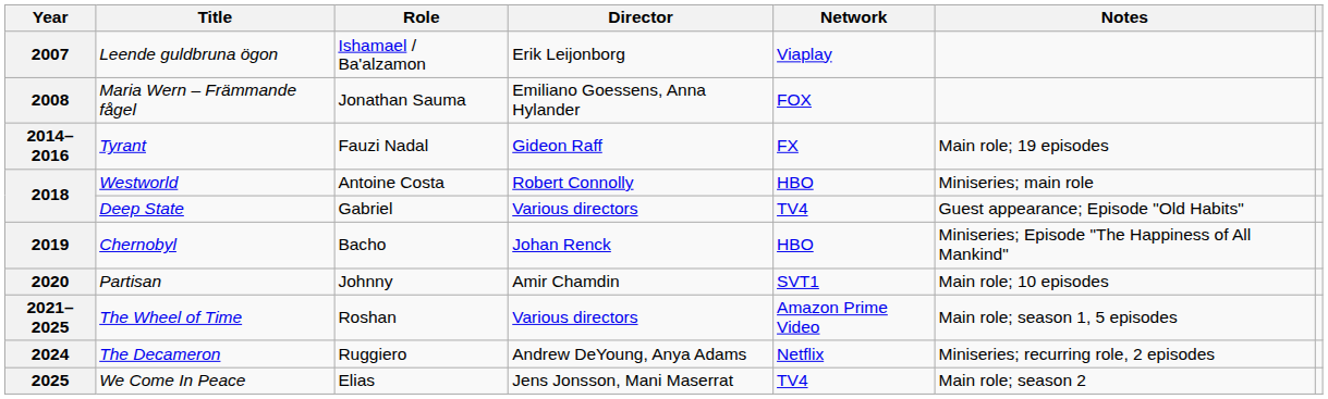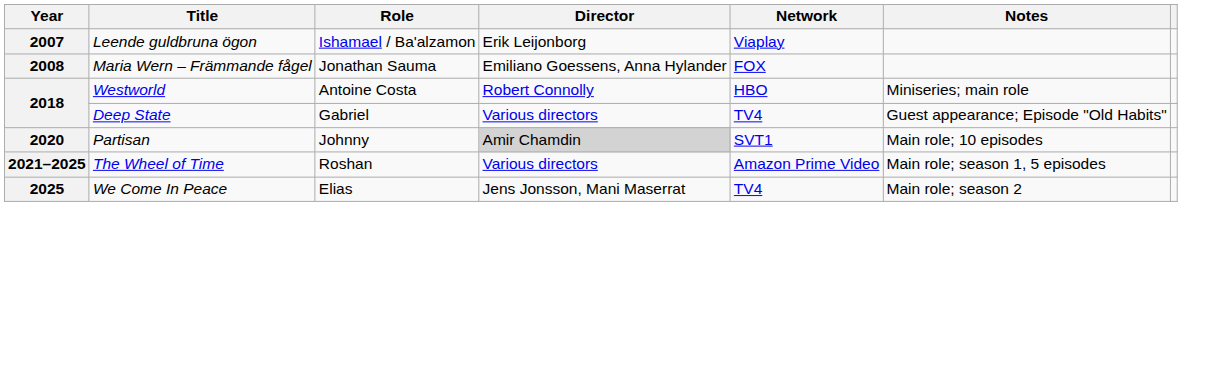 <table class="wikitable plainrowheaders sortable" style="font-size:100%">
 <tr>
 <th scope="col">Year</th>
 <th scope="col">Title</th>
 <th scope="col">Role</th>
 <th scope="col">Director</th>
 <th>Network</th>
 <th scope="col" class="unsortable">Notes</th>
 <th class="unsortable" scope="col"></th>
 </tr>
 <tr>
 <th scope="row">2007</th>
 <td><em>Leende guldbruna ögon</em></td>
 <td><a href='#'>Ishamael</a> / Ba'alzamon</td>
 <td>Erik Leijonborg</td>
 <td><a href='#'>Viaplay</a></td>
 <td></td>
 <td></td>
 </tr>
 <tr>
 <th scope="row">2008</th>
 <td><em>Maria Wern – Främmande fågel</em></td>
 <td>Jonathan Sauma</td>
 <td>Emiliano Goessens, Anna Hylander</td>
 <td><a href='#'>FOX</a></td>
 <td></td>
 <td></td>
 </tr>
 <tr>
-<th scope="row">2014–2016</th>
-<td><em><a href='#'>Tyrant</a></em></td>
-<td>Fauzi Nadal</td>
-<td><a href='#'>Gideon Raff</a></td>
-<td><a href='#'>FX</a></td>
-<td>Main role; 19 episodes</td>
-<td></td>
-</tr>
-<tr>
 <th scope="row" rowspan="2">2018</th>
 <td><em><a href='#'>Westworld</a></em></td>
 <td>Antoine Costa</td>
 <td><a href='#'>Robert Connolly</a></td>
 <td><a href='#'>HBO</a></td>
 <td>Miniseries; main role</td>
 <td></td>
 </tr>
 <tr>
 <td><em><a href='#'>Deep State</a></em></td>
 <td>Gabriel</td>
 <td><a href='#'>Various directors</a></td>
 <td><a href='#'>TV4</a></td>
 <td>Guest appearance; Episode "Old Habits"</td>
 <td></td>
 </tr>
 <tr>
-<th scope="row">2019</th>
-<td><em><a href='#'>Chernobyl</a></em></td>
-<td>Bacho</td>
-<td><a href='#'>Johan Renck</a></td>
-<td><a href='#'>HBO</a></td>
-<td>Miniseries; Episode "The Happiness of All Mankind"</td>
-<td></td>
-</tr>
-<tr>
 <th scope="row">2020</th>
 <td><em>Partisan</em></td>
 <td>Johnny</td>
-<td>Amir Chamdin</td>
+<td style="background: lightgrey;">Amir Chamdin</td>
 <td><a href='#'>SVT1</a></td>
 <td>Main role; 10 episodes</td>
 <td></td>
 </tr>
 <tr>
 <th scope="row">2021–2025</th>
 <td><em><a href='#'>The Wheel of Time</a></em></td>
 <td>Roshan</td>
 <td><a href='#'>Various directors</a></td>
 <td><a href='#'>Amazon Prime Video</a></td>
 <td>Main role; season 1, 5 episodes</td>
 <td></td>
 </tr>
 <tr>
-<th scope="row">2024</th>
-<td><em><a href='#'>The Decameron</a></em></td>
-<td>Ruggiero</td>
-<td>Andrew DeYoung, Anya Adams</td>
-<td><a href='#'>Netflix</a></td>
-<td>Miniseries; recurring role, 2 episodes</td>
-<td></td>
-</tr>
-<tr>
 <th scope="row">2025</th>
 <td><em>We Come In Peace</em></td>
 <td>Elias</td>
 <td>Jens Jonsson, Mani Maserrat</td>
 <td><a href='#'>TV4</a></td>
 <td>Main role; season 2</td>
 <td></td>
 </tr>
 </table>
